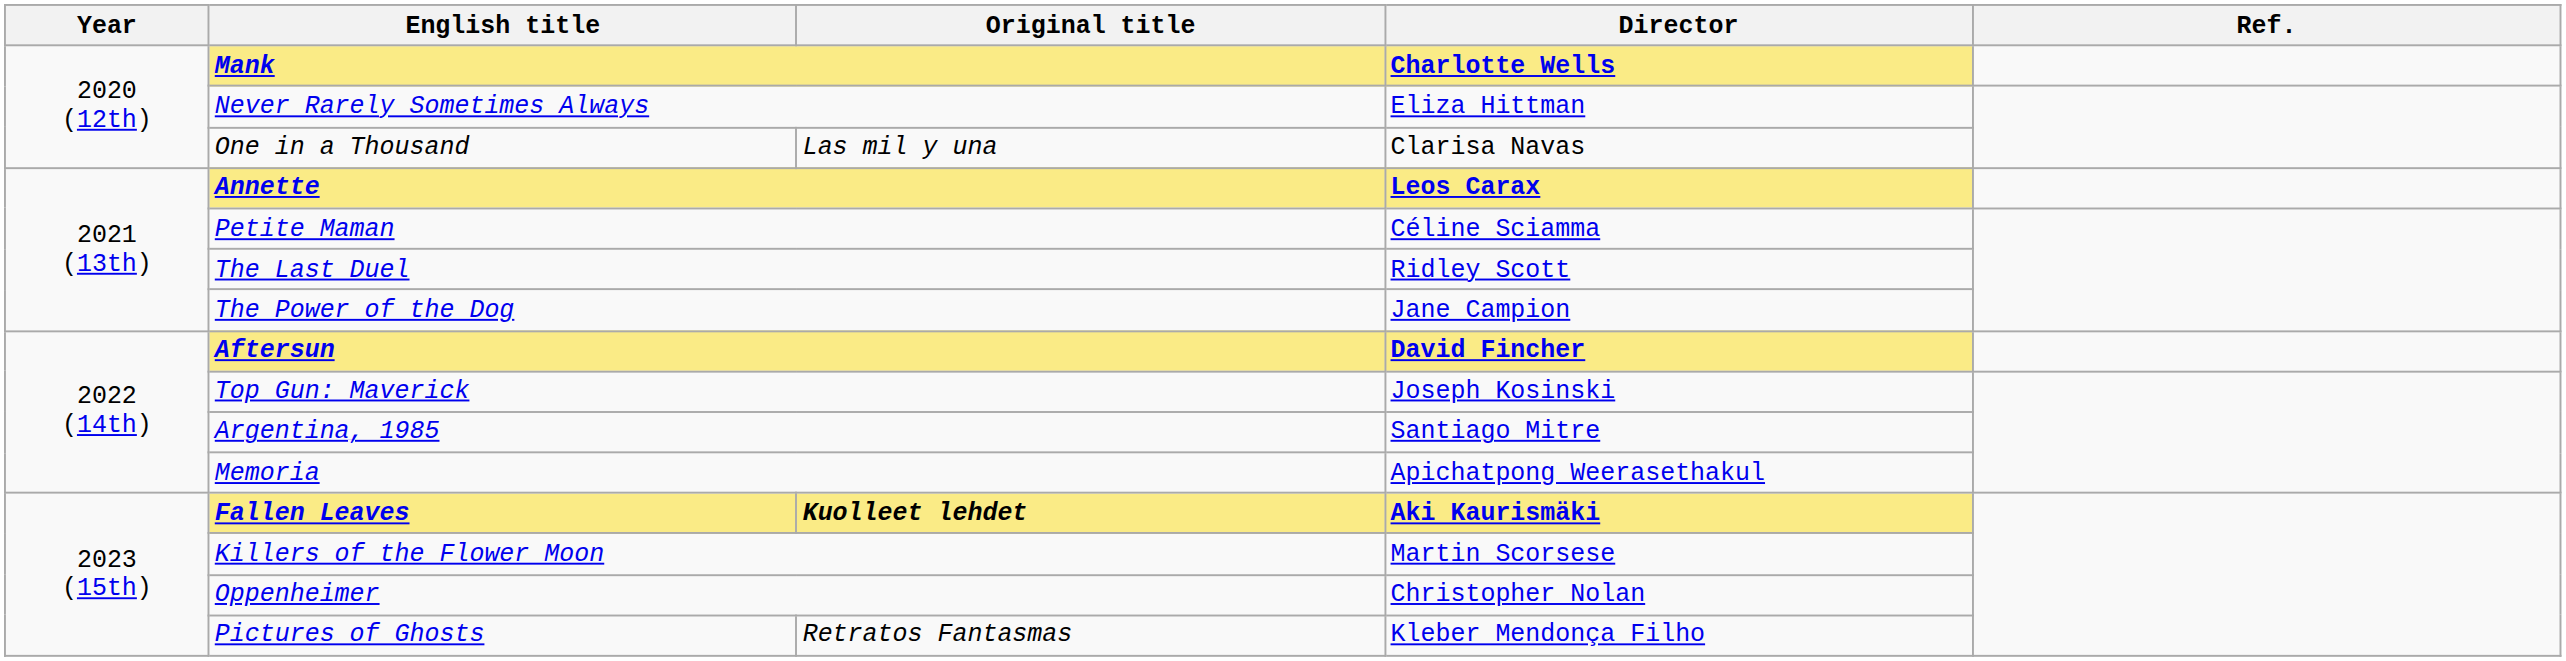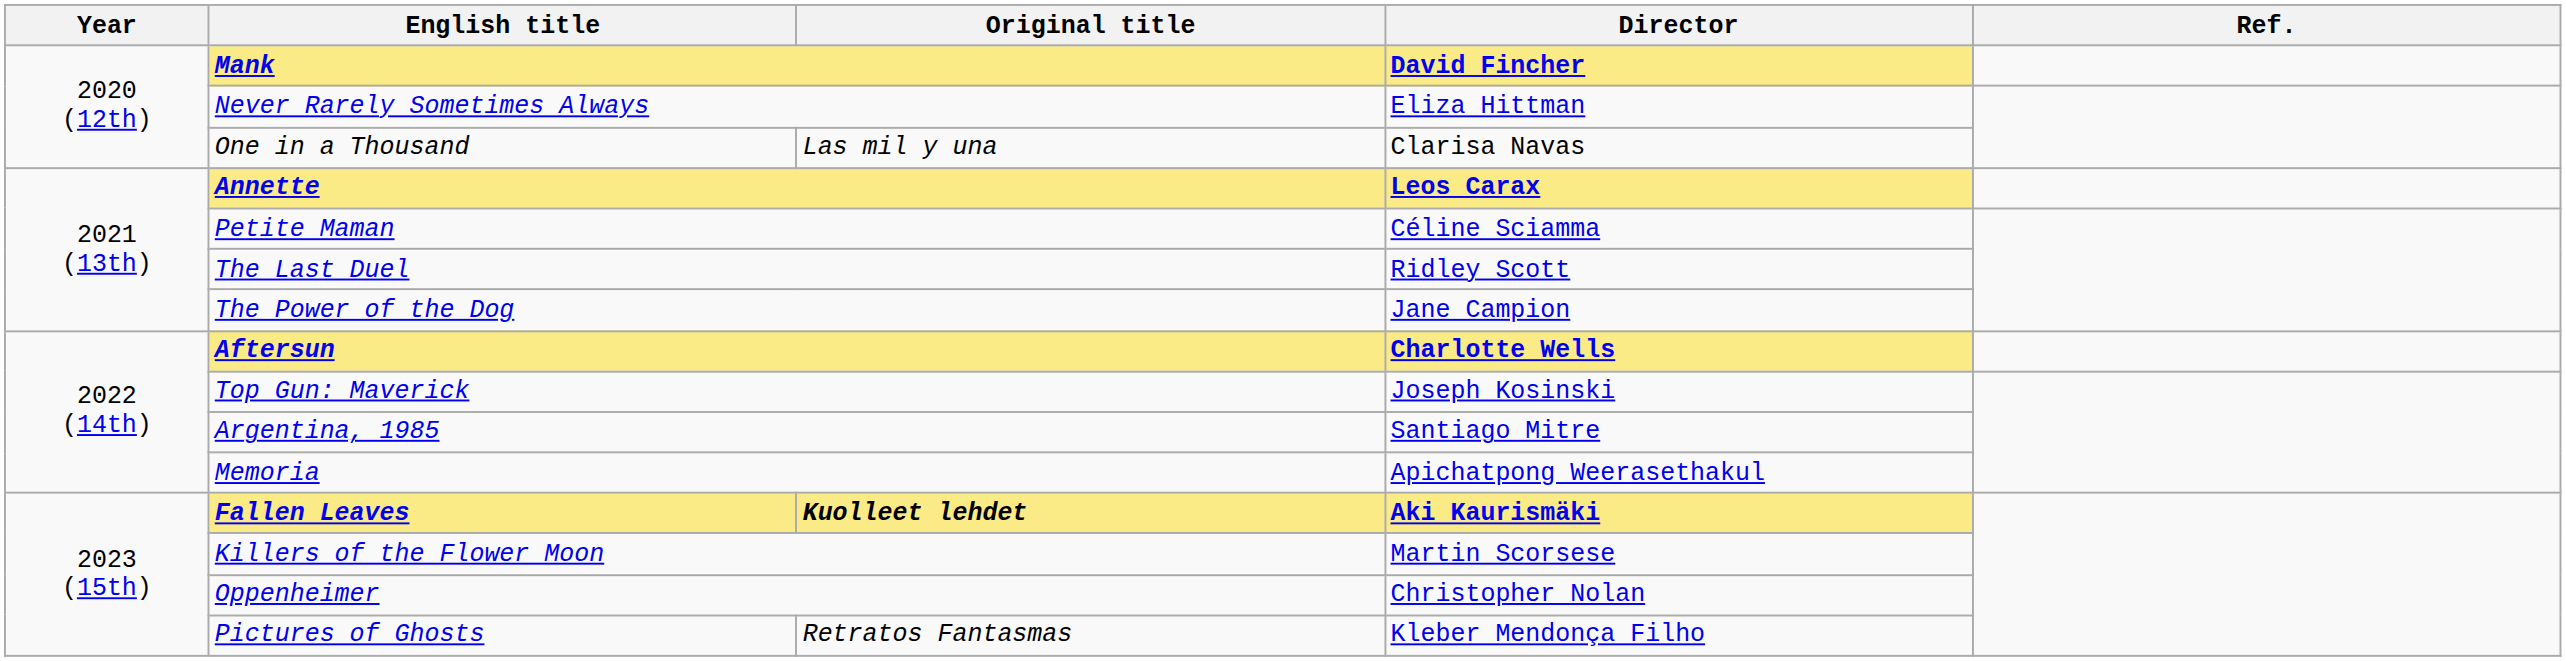 <table class="wikitable">
 <tr>
 <th width="100">Year</th>
 <th width="300">English title</th>
 <th width="300">Original title</th>
 <th width="300">Director</th>
 <th width="300">Ref.</th>
 </tr>
 <tr>
 <td rowspan="3" style="text-align:center;">2020<br>(<a href='#'>12th</a>)</td>
 <td colspan="2" style="background:#FAEB86;"><strong><em><a href='#'>Mank</a></em></strong></td>
-<td style="background:#FAEB86"><strong><a href='#'>Charlotte Wells</a></strong></td>
+<td style="background:#FAEB86"><strong><a href='#'>David Fincher</a></strong></td>
 <td style="text-align:center;"></td>
 </tr>
 <tr>
 <td colspan="2"><em><a href='#'>Never Rarely Sometimes Always</a></em></td>
 <td><a href='#'>Eliza Hittman</a></td>
 <td rowspan="2" style="text-align:center;"></td>
 </tr>
 <tr>
 <td><em>One in a Thousand</em></td>
 <td><em>Las mil y una</em></td>
 <td>Clarisa Navas</td>
 </tr>
 <tr>
 <td rowspan="4" style="text-align:center;">2021<br>(<a href='#'>13th</a>)</td>
 <td colspan="2" style="background:#FAEB86;"><strong><em><a href='#'>Annette</a></em></strong></td>
 <td style="background:#FAEB86"><strong><a href='#'>Leos Carax</a></strong></td>
 <td style="text-align:center;"></td>
 </tr>
 <tr>
 <td colspan="2"><em><a href='#'>Petite Maman</a></em></td>
 <td><a href='#'>Céline Sciamma</a></td>
 <td rowspan="3" style="text-align:center;"></td>
 </tr>
 <tr>
 <td colspan="2"><a href='#'><em>The Last Duel</em></a></td>
 <td><a href='#'>Ridley Scott</a></td>
 </tr>
 <tr>
 <td colspan="2"><a href='#'><em>The Power of the Dog</em></a></td>
 <td><a href='#'>Jane Campion</a></td>
 </tr>
 <tr>
 <td rowspan="4" style="text-align:center;">2022<br>(<a href='#'>14th</a>)</td>
 <td colspan="2" style="background:#FAEB86;"><strong><em><a href='#'>Aftersun</a></em></strong></td>
-<td style="background:#FAEB86"><strong><a href='#'>David Fincher</a></strong></td>
+<td style="background:#FAEB86"><strong><a href='#'>Charlotte Wells</a></strong></td>
 <td style="text-align:center;"></td>
 </tr>
 <tr>
 <td colspan="2"><em><a href='#'>Top Gun: Maverick</a></em></td>
 <td><a href='#'>Joseph Kosinski</a></td>
 <td rowspan="3" style="text-align:center;"></td>
 </tr>
 <tr>
 <td colspan="2"><em><a href='#'>Argentina, 1985</a></em></td>
 <td><a href='#'>Santiago Mitre</a></td>
 </tr>
 <tr>
 <td colspan="2"><a href='#'><em>Memoria</em></a></td>
 <td><a href='#'>Apichatpong Weerasethakul</a></td>
 </tr>
 <tr>
 <td rowspan="4" style="text-align:center;">2023<br>(<a href='#'>15th</a>)</td>
 <td style="background:#FAEB86;"><a href='#'><strong><em>Fallen Leaves</em></strong></a></td>
 <td style="background:#FAEB86"><strong><em>Kuolleet lehdet</em></strong></td>
 <td style="background:#FAEB86"><strong><a href='#'>Aki Kaurismäki</a></strong></td>
 <td rowspan="4" style="text-align:center;"></td>
 </tr>
 <tr>
 <td colspan="2"><a href='#'><em>Killers of the Flower Moon</em></a></td>
 <td><a href='#'>Martin Scorsese</a></td>
 </tr>
 <tr>
 <td colspan="2"><a href='#'><em>Oppenheimer</em></a></td>
 <td><a href='#'>Christopher Nolan</a></td>
 </tr>
 <tr>
 <td><em><a href='#'>Pictures of Ghosts</a></em></td>
 <td><em>Retratos Fantasmas</em></td>
 <td><a href='#'>Kleber Mendonça Filho</a></td>
 </tr>
 </table>
